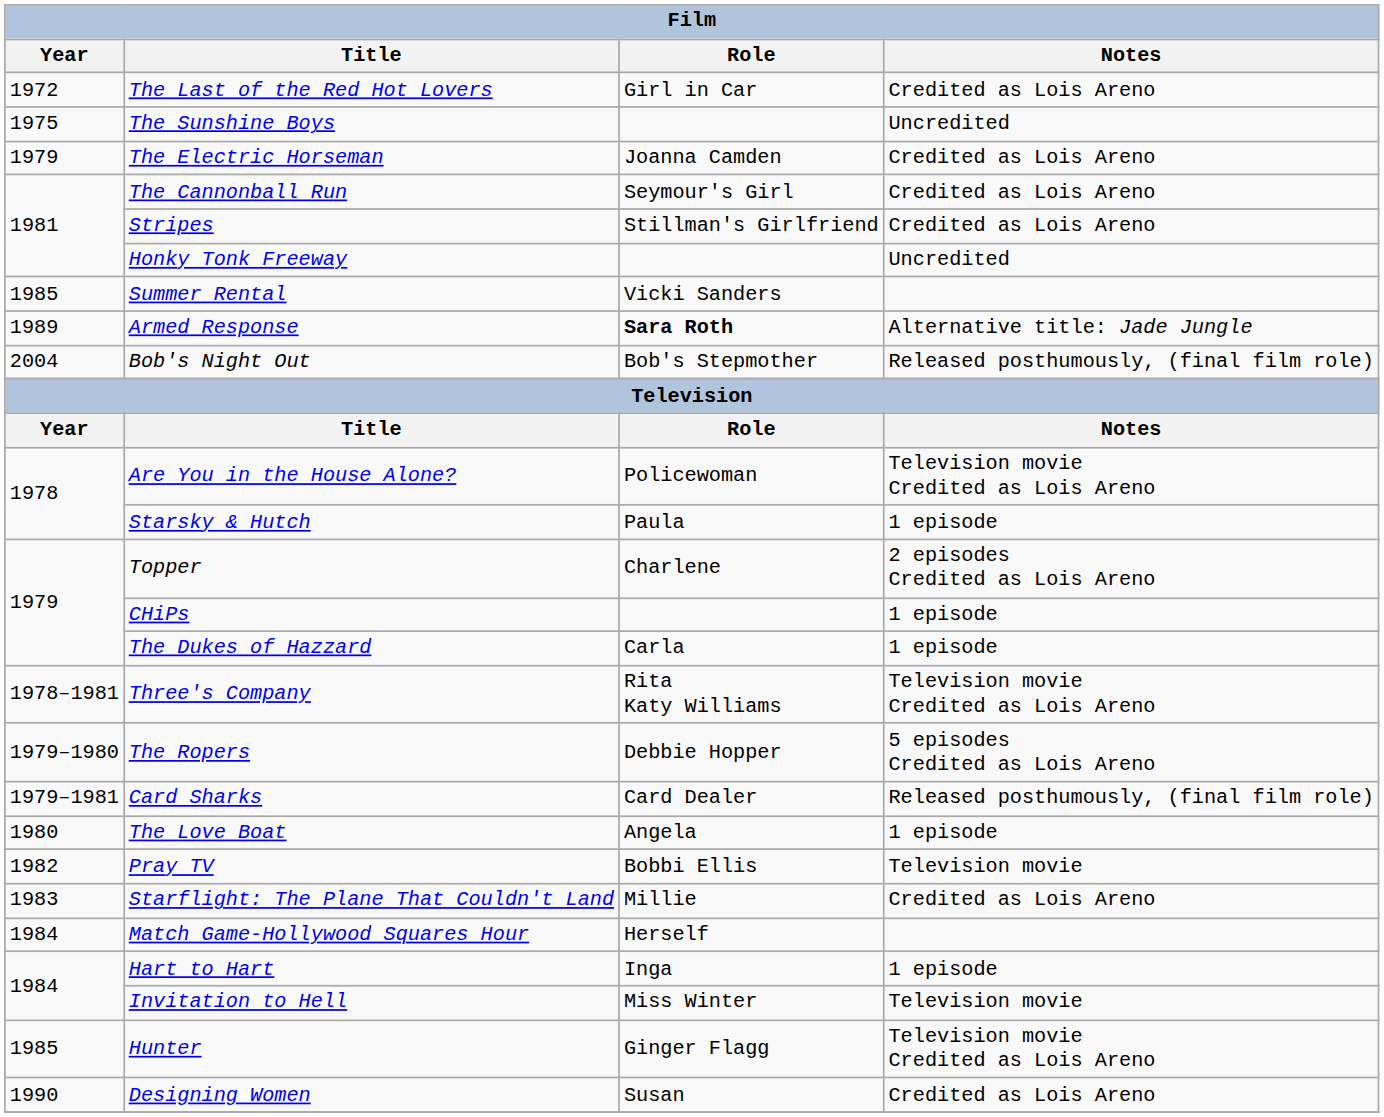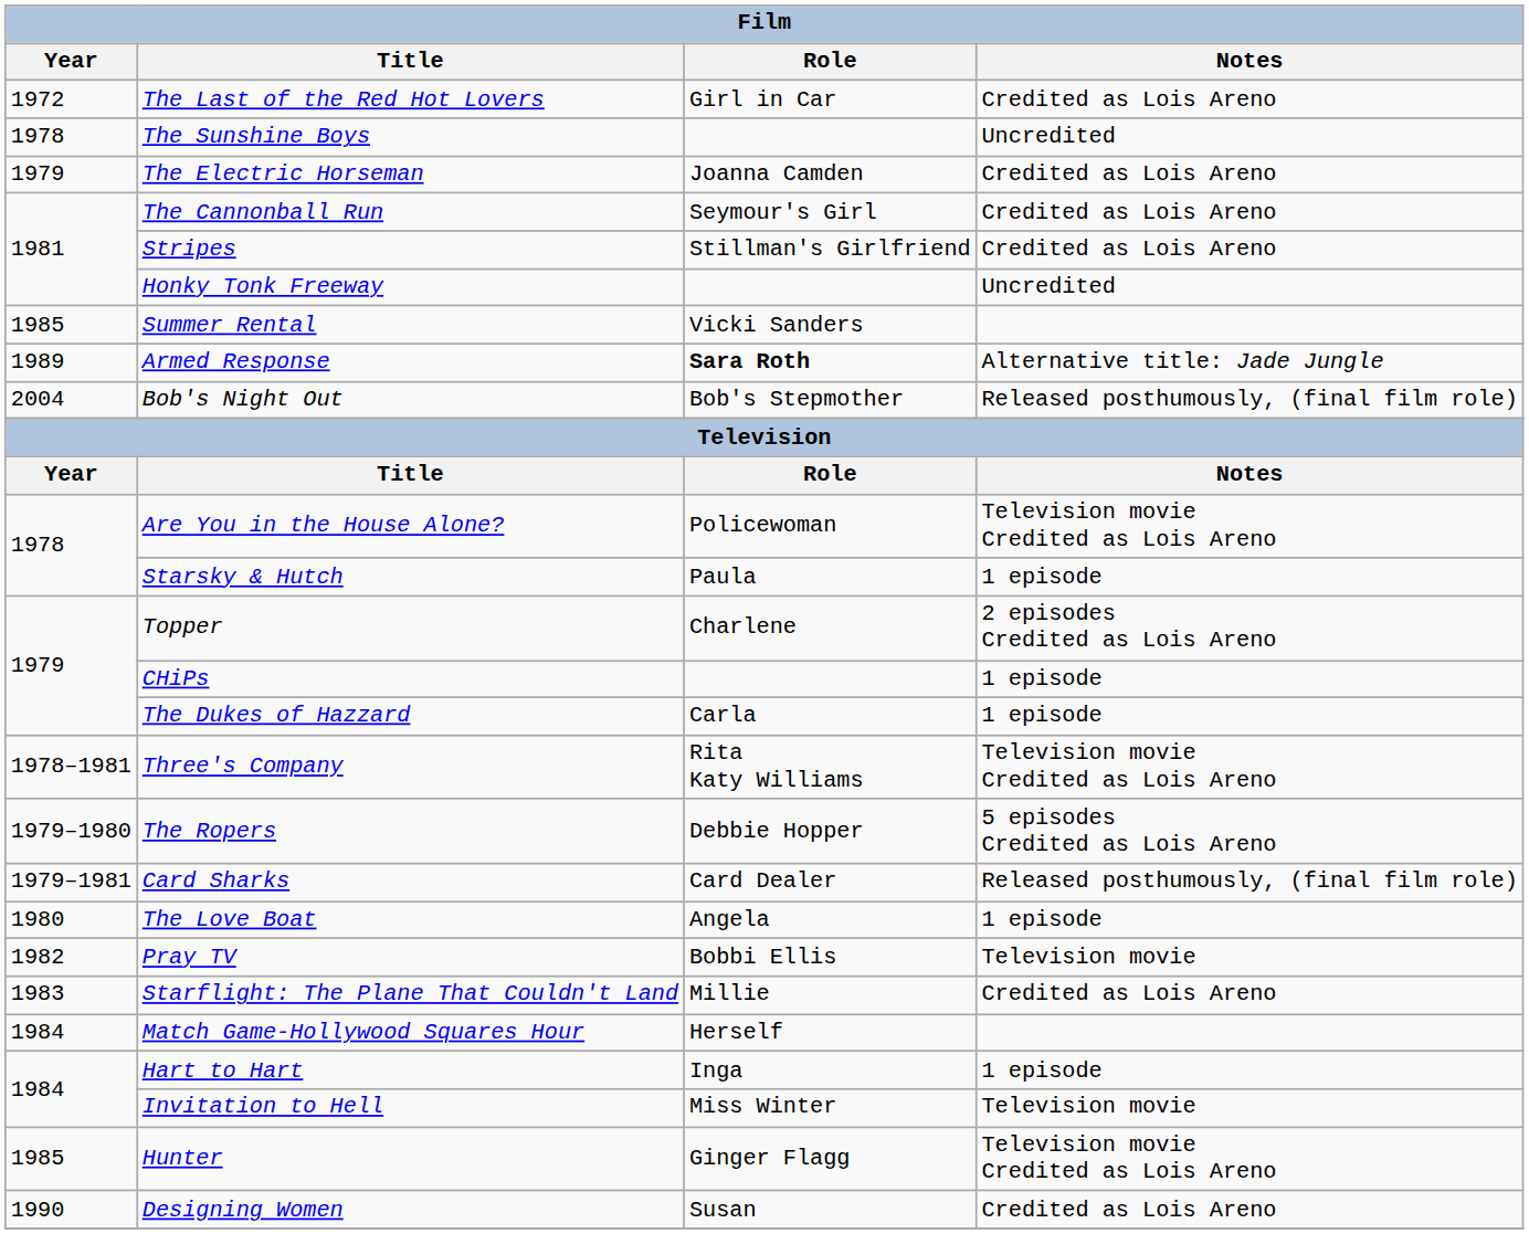 <table class="wikitable" style="font-size: 90%;">
 <tr>
 <th colspan="4" style="background: LightSteelBlue;">Film</th>
 </tr>
 <tr>
 <th>Year</th>
 <th>Title</th>
 <th>Role</th>
 <th>Notes</th>
 </tr>
 <tr>
 <td>1972</td>
 <td><em><a href='#'>The Last of the Red Hot Lovers</a></em></td>
 <td>Girl in Car</td>
 <td>Credited as Lois Areno</td>
 </tr>
 <tr>
-<td>1975</td>
+<td>1978</td>
 <td><em><a href='#'>The Sunshine Boys</a></em></td>
 <td></td>
 <td>Uncredited</td>
 </tr>
 <tr>
 <td>1979</td>
 <td><em><a href='#'>The Electric Horseman</a></em></td>
 <td>Joanna Camden</td>
 <td>Credited as Lois Areno</td>
 </tr>
 <tr>
 <td rowspan=3>1981</td>
 <td><em><a href='#'>The Cannonball Run</a></em></td>
 <td>Seymour's Girl</td>
 <td>Credited as Lois Areno</td>
 </tr>
 <tr>
 <td><em><a href='#'>Stripes</a></em></td>
 <td>Stillman's Girlfriend</td>
 <td>Credited as Lois Areno</td>
 </tr>
 <tr>
 <td><em><a href='#'>Honky Tonk Freeway</a></em></td>
 <td></td>
 <td>Uncredited</td>
 </tr>
 <tr>
 <td>1985</td>
 <td><em><a href='#'>Summer Rental</a></em></td>
 <td>Vicki Sanders</td>
 <td></td>
 </tr>
 <tr>
 <td>1989</td>
 <td><em><a href='#'>Armed Response</a></em></td>
 <td><strong>Sara Roth</strong></td>
 <td>Alternative title: <em>Jade Jungle</em></td>
 </tr>
 <tr>
 <td>2004</td>
 <td><em>Bob's Night Out</em></td>
 <td>Bob's Stepmother</td>
 <td>Released posthumously, (final film role)</td>
 </tr>
 <tr>
 </tr>
 <tr>
 <th colspan="4" style="background: LightSteelBlue;">Television</th>
 </tr>
 <tr>
 <th>Year</th>
 <th>Title</th>
 <th>Role</th>
 <th>Notes</th>
 </tr>
 <tr>
 <td rowspan=2>1978</td>
 <td><em><a href='#'>Are You in the House Alone?</a></em></td>
 <td>Policewoman</td>
 <td>Television movie<br>Credited as Lois Areno</td>
 </tr>
 <tr>
 <td><em><a href='#'>Starsky & Hutch</a></em></td>
 <td>Paula</td>
 <td>1 episode</td>
 </tr>
 <tr>
 <td rowspan=3>1979</td>
 <td><em>Topper</em></td>
 <td>Charlene</td>
 <td>2 episodes<br>Credited as Lois Areno</td>
 </tr>
 <tr>
 <td><em><a href='#'>CHiPs</a></em></td>
 <td></td>
 <td>1 episode</td>
 </tr>
 <tr>
 <td><em><a href='#'>The Dukes of Hazzard</a></em></td>
 <td>Carla</td>
 <td>1 episode</td>
 </tr>
 <tr>
 <td>1978–1981</td>
 <td><em><a href='#'>Three's Company</a></em></td>
 <td>Rita<br>Katy Williams</td>
 <td>Television movie<br>Credited as Lois Areno</td>
 </tr>
 <tr>
 <td>1979–1980</td>
 <td><em><a href='#'>The Ropers</a></em></td>
 <td>Debbie Hopper</td>
 <td>5 episodes<br>Credited as Lois Areno</td>
 </tr>
 <tr>
 <td>1979–1981</td>
 <td><em><a href='#'>Card Sharks</a></em></td>
 <td>Card Dealer</td>
 <td>Released posthumously, (final film role)</td>
 </tr>
 <tr>
 <td>1980</td>
 <td><em><a href='#'>The Love Boat</a></em></td>
 <td>Angela</td>
 <td>1 episode</td>
 </tr>
 <tr>
 <td>1982</td>
 <td><em><a href='#'>Pray TV</a></em></td>
 <td>Bobbi Ellis</td>
 <td>Television movie</td>
 </tr>
 <tr>
 <td>1983</td>
 <td><em><a href='#'>Starflight: The Plane That Couldn't Land</a></em></td>
 <td>Millie</td>
 <td>Credited as Lois Areno</td>
 </tr>
 <tr>
 <td>1984</td>
 <td><em><a href='#'>Match Game-Hollywood Squares Hour</a></em></td>
 <td>Herself</td>
 <td></td>
 </tr>
 <tr>
 <td rowspan=2>1984</td>
 <td><em><a href='#'>Hart to Hart</a></em></td>
 <td>Inga</td>
 <td>1 episode</td>
 </tr>
 <tr>
 <td><em><a href='#'>Invitation to Hell</a></em></td>
 <td>Miss Winter</td>
 <td>Television movie</td>
 </tr>
 <tr>
 <td>1985</td>
 <td><em><a href='#'>Hunter</a></em></td>
 <td>Ginger Flagg</td>
 <td>Television movie<br>Credited as Lois Areno</td>
 </tr>
 <tr>
 <td>1990</td>
 <td><em><a href='#'>Designing Women</a></em></td>
 <td>Susan</td>
 <td>Credited as Lois Areno</td>
 </tr>
 <tr>
 </tr>
 </table>
